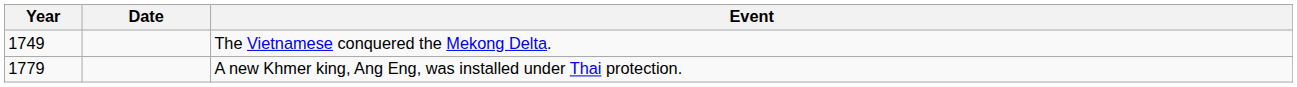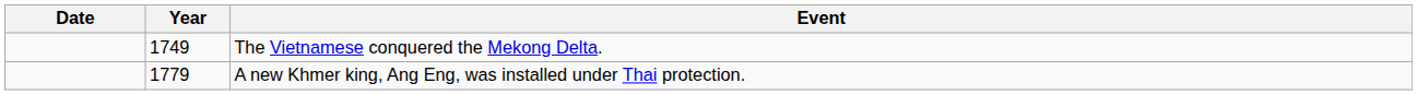 <table class="wikitable" width="100%">
 <tr>
+<th style="width:10%">Date</th>
 <th style="width:6%">Year</th>
-<th style="width:10%">Date</th>
 <th>Event</th>
 </tr>
 <tr>
+<td></td>
 <td>1749</td>
-<td></td>
 <td>The <a href='#'>Vietnamese</a> conquered the <a href='#'>Mekong Delta</a>.</td>
 </tr>
 <tr>
+<td></td>
 <td>1779</td>
-<td></td>
 <td>A new Khmer king, Ang Eng, was installed under <a href='#'>Thai</a> protection.</td>
 </tr>
 </table>
